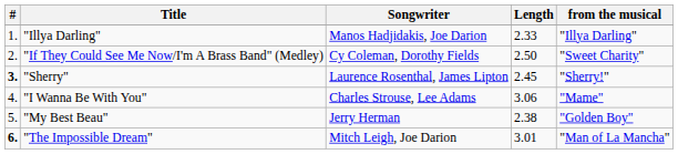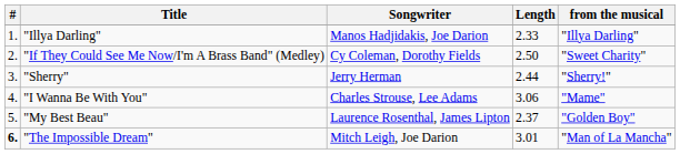 <table class="wikitable">
 <tr>
 <th>#</th>
 <th>Title</th>
 <th>Songwriter</th>
 <th>Length</th>
 <th>from the musical</th>
 </tr>
 <tr bgcolor="#ebf5ff">
 </tr>
 <tr>
 <td>1.</td>
 <td>"Illya Darling"</td>
 <td><a href='#'>Manos Hadjidakis</a>, <a href='#'>Joe Darion</a></td>
 <td>2.33</td>
 <td>"<a href='#'>Illya Darling</a>"</td>
 </tr>
 <tr>
 <td>2.</td>
 <td>"<a href='#'>If They Could See Me Now</a>/I'm A Brass Band" (Medley)</td>
 <td><a href='#'>Cy Coleman</a>, <a href='#'>Dorothy Fields</a></td>
 <td>2.50</td>
 <td>"<a href='#'>Sweet Charity</a>"</td>
 </tr>
 <tr>
-<td><strong>3.</strong></td>
+<td>3.</td>
 <td>"Sherry"</td>
-<td><a href='#'>Laurence Rosenthal</a>, <a href='#'>James Lipton</a></td>
-<td>2.45</td>
+<td><a href='#'>Jerry Herman</a></td>
+<td>2.44</td>
 <td>"<a href='#'>Sherry!</a>"</td>
 </tr>
 <tr>
 <td>4.</td>
 <td>"I Wanna Be With You"</td>
 <td><a href='#'>Charles Strouse</a>, <a href='#'>Lee Adams</a></td>
 <td>3.06</td>
 <td><a href='#'>"Mame"</a></td>
 </tr>
 <tr>
 <td>5.</td>
 <td>"My Best Beau"</td>
-<td><a href='#'>Jerry Herman</a></td>
-<td>2.38</td>
+<td><a href='#'>Laurence Rosenthal</a>, <a href='#'>James Lipton</a></td>
+<td>2.37</td>
 <td><a href='#'>"Golden Boy"</a></td>
 </tr>
 <tr>
 <td><strong>6.</strong></td>
 <td>"<a href='#'>The Impossible Dream</a>"</td>
 <td><a href='#'>Mitch Leigh</a>, Joe Darion</td>
 <td>3.01</td>
 <td>"<a href='#'>Man of La Mancha</a>"</td>
 </tr>
 </table>
